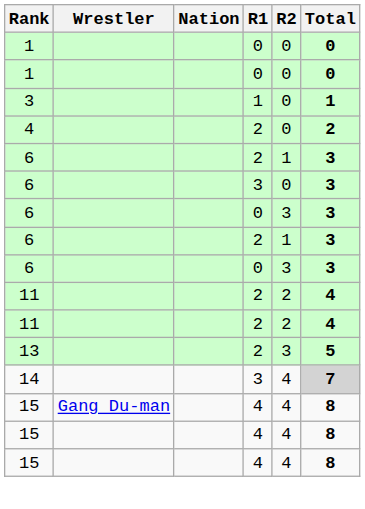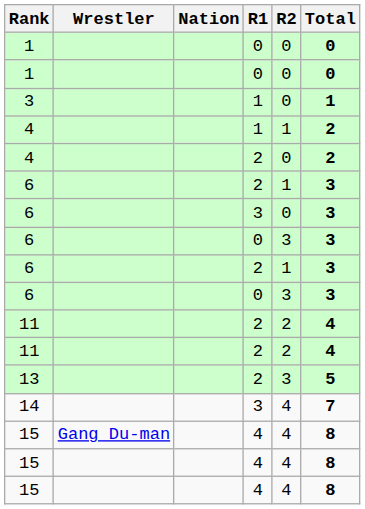 <table class="wikitable sortable" style="text-align:center;">
 <tr>
 <th>Rank</th>
 <th>Wrestler</th>
 <th>Nation</th>
 <th>R1</th>
 <th>R2</th>
 <th>Total</th>
 </tr>
 <tr style="background:#cfc;">
 <td>1</td>
 <td align=left></td>
 <td align=left></td>
 <td>0</td>
 <td>0</td>
 <td><strong>0</strong></td>
 </tr>
 <tr style="background:#cfc;">
 <td>1</td>
 <td align=left></td>
 <td align=left></td>
 <td>0</td>
 <td>0</td>
 <td><strong>0</strong></td>
 </tr>
 <tr style="background:#cfc;">
 <td>3</td>
 <td align=left></td>
 <td align=left></td>
 <td>1</td>
 <td>0</td>
 <td><strong>1</strong></td>
+</tr>
+<tr style="background:#cfc;">
+<td>4</td>
+<td align=left></td>
+<td align=left></td>
+<td>1</td>
+<td>1</td>
+<td><strong>2</strong></td>
 </tr>
 <tr style="background:#cfc;">
 <td>4</td>
 <td align=left></td>
 <td align=left></td>
 <td>2</td>
 <td>0</td>
 <td><strong>2</strong></td>
 </tr>
 <tr style="background:#cfc;">
 <td>6</td>
 <td align=left></td>
 <td align=left></td>
 <td>2</td>
 <td>1</td>
 <td><strong>3</strong></td>
 </tr>
 <tr style="background:#cfc;">
 <td>6</td>
 <td align=left></td>
 <td align=left></td>
 <td>3</td>
 <td>0</td>
 <td><strong>3</strong></td>
 </tr>
 <tr style="background:#cfc;">
 <td>6</td>
 <td align=left></td>
 <td align=left></td>
 <td>0</td>
 <td>3</td>
 <td><strong>3</strong></td>
 </tr>
 <tr style="background:#cfc;">
 <td>6</td>
 <td align=left></td>
 <td align=left></td>
 <td>2</td>
 <td>1</td>
 <td><strong>3</strong></td>
 </tr>
 <tr style="background:#cfc;">
 <td>6</td>
 <td align=left></td>
 <td align=left></td>
 <td>0</td>
 <td>3</td>
 <td><strong>3</strong></td>
 </tr>
 <tr style="background:#cfc;">
 <td>11</td>
 <td align=left></td>
 <td align=left></td>
 <td>2</td>
 <td>2</td>
 <td><strong>4</strong></td>
 </tr>
 <tr style="background:#cfc;">
 <td>11</td>
 <td align=left></td>
 <td align=left></td>
 <td>2</td>
 <td>2</td>
 <td><strong>4</strong></td>
 </tr>
 <tr style="background:#cfc;">
 <td>13</td>
 <td align=left></td>
 <td align=left></td>
 <td>2</td>
 <td>3</td>
 <td><strong>5</strong></td>
 </tr>
 <tr>
 <td>14</td>
 <td align=left></td>
 <td align=left></td>
 <td>3</td>
 <td>4</td>
-<td style="background: lightgrey;"><strong>7</strong></td>
+<td><strong>7</strong></td>
 </tr>
 <tr>
 <td>15</td>
 <td align=left><a href='#'>Gang Du-man</a></td>
 <td align=left></td>
 <td>4</td>
 <td>4</td>
 <td><strong>8</strong></td>
 </tr>
 <tr>
 <td>15</td>
 <td align=left></td>
 <td align=left></td>
 <td>4</td>
 <td>4</td>
 <td><strong>8</strong></td>
 </tr>
 <tr>
 <td>15</td>
 <td align=left></td>
 <td align=left></td>
 <td>4</td>
 <td>4</td>
 <td><strong>8</strong></td>
 </tr>
 </table>
